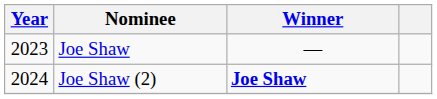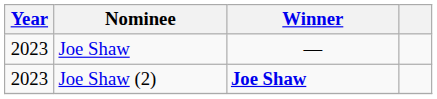 <table class="wikitable">
 <tr>
 <th width=35><a href='#'>Year</a></th>
 <th width=140>Nominee</th>
 <th width=140><a href='#'>Winner</a></th>
 <th width=20></th>
 </tr>
 <tr>
 <td align=center>2023</td>
 <td> <a href='#'>Joe Shaw</a></td>
 <td align=center>—</td>
 <td></td>
 </tr>
 <tr>
-<td align=center>2024</td>
+<td align=center>2023</td>
 <td> <a href='#'>Joe Shaw</a> (2)</td>
 <td> <strong><a href='#'>Joe Shaw</a></strong></td>
 <td></td>
 </tr>
 <tr>
 </tr>
 </table>
